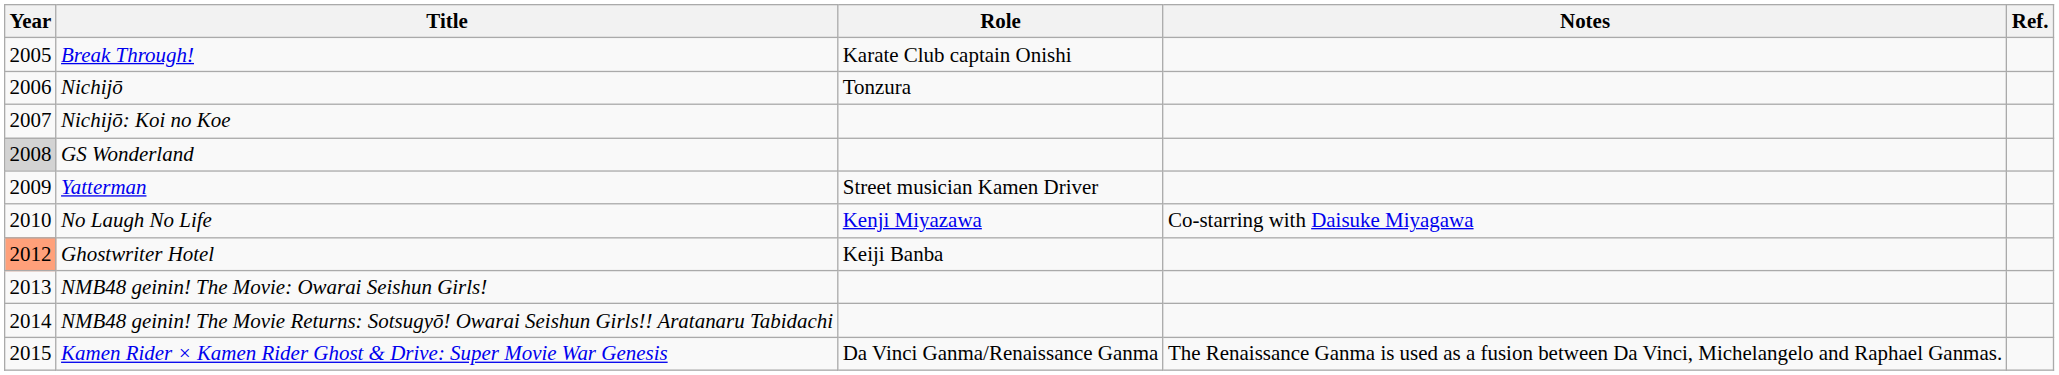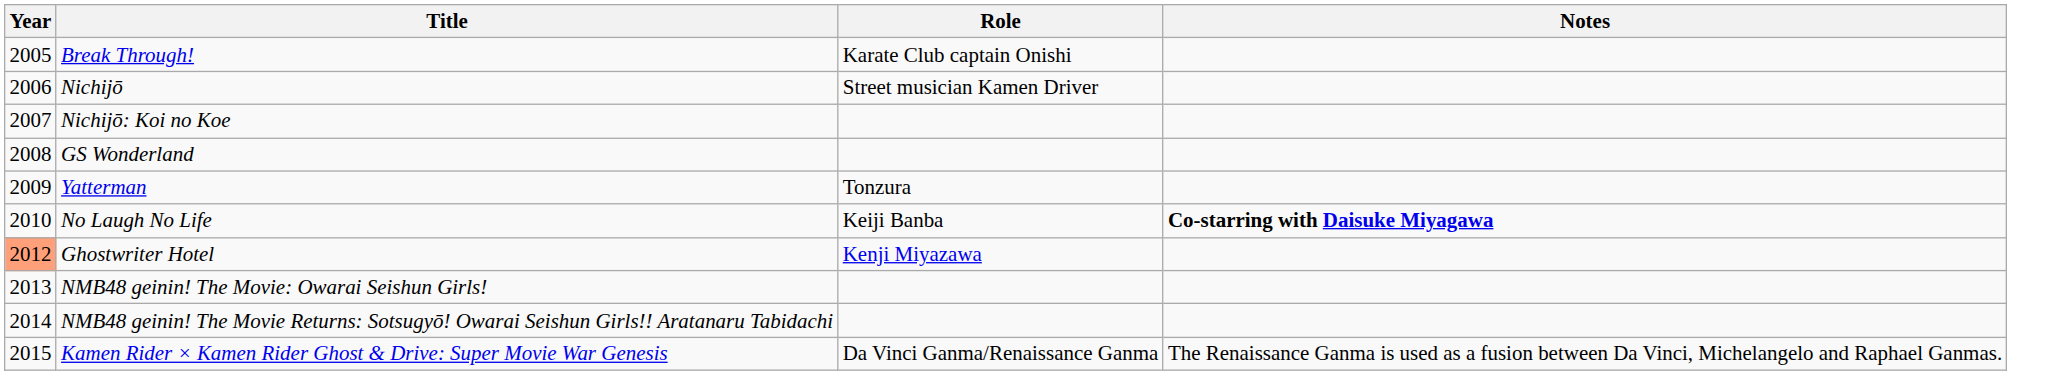 <table class="wikitable">
 <tr>
 <th>Year</th>
 <th>Title</th>
 <th>Role</th>
 <th>Notes</th>
-<th>Ref.</th>
 </tr>
 <tr>
 <td>2005</td>
 <td><em><a href='#'>Break Through!</a></em></td>
 <td>Karate Club captain Onishi</td>
 <td></td>
-<td></td>
 </tr>
 <tr>
 <td>2006</td>
 <td><em>Nichijō</em></td>
-<td>Tonzura</td>
-<td></td>
+<td>Street musician Kamen Driver</td>
 <td></td>
 </tr>
 <tr>
 <td>2007</td>
 <td><em>Nichijō: Koi no Koe</em></td>
 <td></td>
 <td></td>
-<td></td>
 </tr>
 <tr>
-<td style="background: lightgrey;">2008</td>
+<td>2008</td>
 <td><em>GS Wonderland</em></td>
-<td></td>
 <td></td>
 <td></td>
 </tr>
 <tr>
 <td>2009</td>
 <td><em><a href='#'>Yatterman</a></em></td>
-<td>Street musician Kamen Driver</td>
-<td></td>
+<td>Tonzura</td>
 <td></td>
 </tr>
 <tr>
 <td>2010</td>
 <td><em>No Laugh No Life</em></td>
-<td><a href='#'>Kenji Miyazawa</a></td>
-<td>Co-starring with <a href='#'>Daisuke Miyagawa</a></td>
-<td></td>
+<td>Keiji Banba</td>
+<td><strong>Co-starring with <a href='#'>Daisuke Miyagawa</a></strong></td>
 </tr>
 <tr>
 <td style="background: lightsalmon;">2012</td>
 <td><em>Ghostwriter Hotel</em></td>
-<td>Keiji Banba</td>
-<td></td>
+<td><a href='#'>Kenji Miyazawa</a></td>
 <td></td>
 </tr>
 <tr>
 <td>2013</td>
 <td><em>NMB48 geinin! The Movie: Owarai Seishun Girls!</em></td>
-<td></td>
 <td></td>
 <td></td>
 </tr>
 <tr>
 <td>2014</td>
 <td><em>NMB48 geinin! The Movie Returns: Sotsugyō! Owarai Seishun Girls!! Aratanaru Tabidachi</em></td>
 <td></td>
 <td></td>
-<td></td>
 </tr>
 <tr>
 <td>2015</td>
 <td><em><a href='#'>Kamen Rider × Kamen Rider Ghost & Drive: Super Movie War Genesis</a></em></td>
 <td>Da Vinci Ganma/Renaissance Ganma</td>
 <td>The Renaissance Ganma is used as a fusion between Da Vinci, Michelangelo and Raphael Ganmas.</td>
-<td></td>
 </tr>
 </table>
